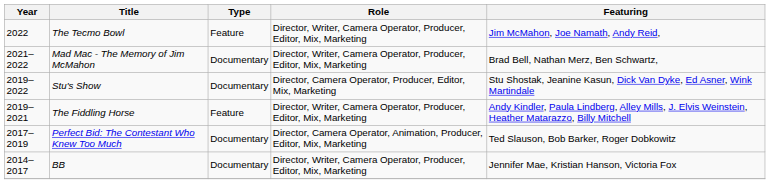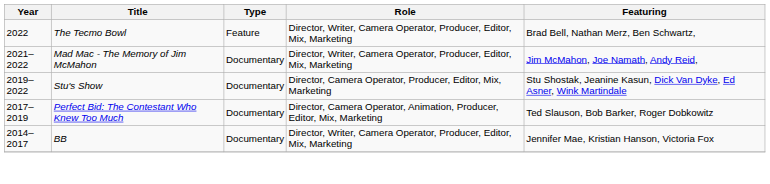 <table class="wikitable sortable">
 <tr>
 <th>Year</th>
 <th>Title</th>
 <th>Type</th>
 <th>Role</th>
 <th>Featuring</th>
 </tr>
 <tr>
 <td>2022</td>
 <td><em>The Tecmo Bowl</em></td>
 <td>Feature</td>
 <td>Director, Writer, Camera Operator, Producer, Editor, Mix, Marketing</td>
-<td><a href='#'>Jim McMahon</a>, <a href='#'>Joe Namath</a>, <a href='#'>Andy Reid</a>,</td>
+<td>Brad Bell, Nathan Merz, Ben Schwartz,</td>
 </tr>
 <tr>
 <td>2021–2022</td>
 <td><em>Mad Mac - The Memory of Jim McMahon</em></td>
 <td>Documentary</td>
 <td>Director, Writer, Camera Operator, Producer, Editor, Mix, Marketing</td>
-<td>Brad Bell, Nathan Merz, Ben Schwartz,</td>
+<td><a href='#'>Jim McMahon</a>, <a href='#'>Joe Namath</a>, <a href='#'>Andy Reid</a>,</td>
 </tr>
 <tr>
 <td>2019–2022</td>
 <td><em>Stu's Show</em></td>
 <td>Documentary</td>
 <td>Director, Camera Operator, Producer, Editor, Mix, Marketing</td>
 <td>Stu Shostak, Jeanine Kasun, <a href='#'>Dick Van Dyke</a>, <a href='#'>Ed Asner</a>, <a href='#'>Wink Martindale</a></td>
-</tr>
-<tr>
-<td>2019–2021</td>
-<td><em>The Fiddling Horse</em></td>
-<td>Feature</td>
-<td>Director, Writer, Camera Operator, Producer, Editor, Mix, Marketing</td>
-<td><a href='#'>Andy Kindler</a>, <a href='#'>Paula Lindberg</a>, <a href='#'>Alley Mills</a>, <a href='#'>J. Elvis Weinstein</a>, <a href='#'>Heather Matarazzo</a>, <a href='#'>Billy Mitchell</a></td>
 </tr>
 <tr>
 <td>2017–2019</td>
 <td><em><a href='#'>Perfect Bid: The Contestant Who Knew Too Much</a></em></td>
 <td>Documentary</td>
 <td>Director, Camera Operator, Animation, Producer, Editor, Mix, Marketing</td>
 <td>Ted Slauson, Bob Barker, Roger Dobkowitz</td>
 </tr>
 <tr>
 <td>2014–2017</td>
 <td><em>BB</em></td>
 <td>Documentary</td>
 <td>Director, Writer, Camera Operator, Producer, Editor, Mix, Marketing</td>
 <td>Jennifer Mae, Kristian Hanson, Victoria Fox</td>
 </tr>
 <tr>
 </tr>
 </table>
